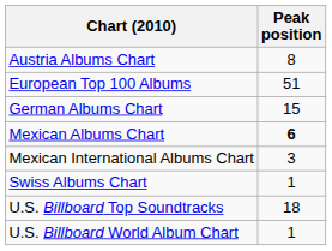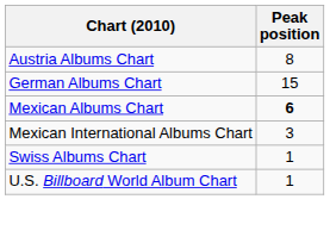 <table class="wikitable sortable">
 <tr>
 <th>Chart (2010)</th>
 <th>Peak<br>position</th>
 </tr>
 <tr>
 <td><a href='#'>Austria Albums Chart</a></td>
 <td style="text-align:center;">8</td>
-</tr>
-<tr>
-<td><a href='#'>European Top 100 Albums</a></td>
-<td style="text-align:center;">51</td>
 </tr>
 <tr>
 <td><a href='#'>German Albums Chart</a></td>
 <td style="text-align:center;">15</td>
 </tr>
 <tr>
 <td><a href='#'>Mexican Albums Chart</a></td>
 <td style="text-align:center;"><strong>6</strong></td>
 </tr>
 <tr>
 <td>Mexican International Albums Chart</td>
 <td style="text-align:center;">3</td>
 </tr>
 <tr>
 <td><a href='#'>Swiss Albums Chart</a></td>
 <td style="text-align:center;">1</td>
 </tr>
 <tr>
-<td>U.S. <a href='#'><em>Billboard</em> Top Soundtracks</a></td>
-<td style="text-align:center;">18</td>
-</tr>
-<tr>
 <td>U.S. <a href='#'><em>Billboard</em> World Album Chart</a></td>
 <td style="text-align:center;">1</td>
 </tr>
 </table>
